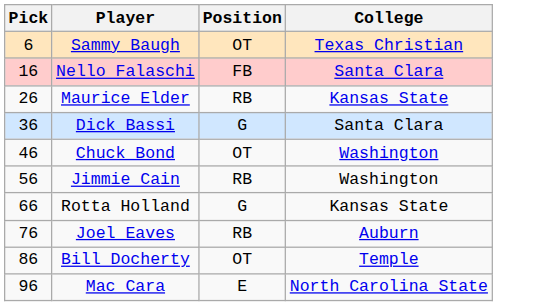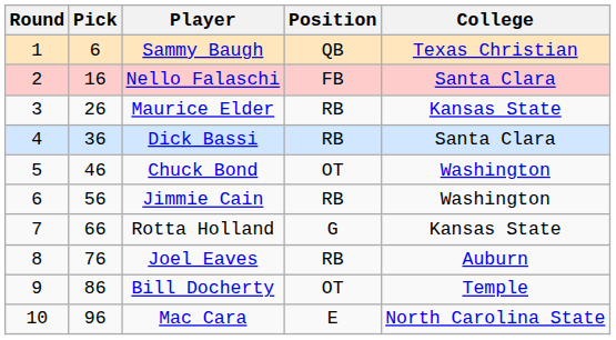 <table class="wikitable sortable sortable"  style="text-align:center;">
 <tr>
+<th>Round</th>
 <th>Pick</th>
 <th>Player</th>
 <th>Position</th>
 <th>College</th>
 </tr>
 <tr style="background:#ffe6bd;">
+<td>1</td>
 <td>6</td>
 <td><a href='#'>Sammy Baugh</a></td>
-<td>OT</td>
+<td>QB</td>
 <td><a href='#'>Texas Christian</a></td>
 </tr>
 <tr style="background:#fcc;">
+<td>2</td>
 <td>16</td>
 <td><a href='#'>Nello Falaschi</a></td>
 <td>FB</td>
 <td><a href='#'>Santa Clara</a></td>
 </tr>
 <tr>
+<td>3</td>
 <td>26</td>
 <td><a href='#'>Maurice Elder</a></td>
 <td>RB</td>
 <td><a href='#'>Kansas State</a></td>
 </tr>
 <tr style="background:#d0e7ff;">
+<td>4</td>
 <td>36</td>
 <td><a href='#'>Dick Bassi</a></td>
-<td>G</td>
+<td>RB</td>
 <td>Santa Clara</td>
 </tr>
 <tr>
+<td>5</td>
 <td>46</td>
 <td><a href='#'>Chuck Bond</a></td>
 <td>OT</td>
 <td><a href='#'>Washington</a></td>
 </tr>
 <tr>
+<td>6</td>
 <td>56</td>
 <td><a href='#'>Jimmie Cain</a></td>
 <td>RB</td>
 <td>Washington</td>
 </tr>
 <tr>
+<td>7</td>
 <td>66</td>
 <td>Rotta Holland</td>
 <td>G</td>
 <td>Kansas State</td>
 </tr>
 <tr>
+<td>8</td>
 <td>76</td>
 <td><a href='#'>Joel Eaves</a></td>
 <td>RB</td>
 <td><a href='#'>Auburn</a></td>
 </tr>
 <tr>
+<td>9</td>
 <td>86</td>
 <td><a href='#'>Bill Docherty</a></td>
 <td>OT</td>
 <td><a href='#'>Temple</a></td>
 </tr>
 <tr>
+<td>10</td>
 <td>96</td>
 <td><a href='#'>Mac Cara</a></td>
 <td>E</td>
 <td><a href='#'>North Carolina State</a></td>
 </tr>
 </table>
